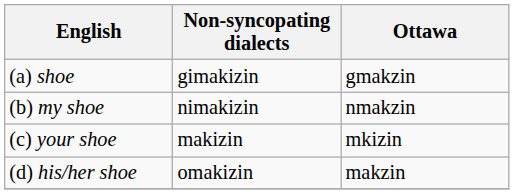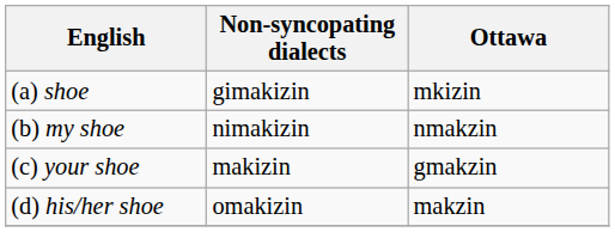 <table class="wikitable" align="center">
 <tr>
 <th width = "125"><strong>English</strong></th>
 <th width = "125"><strong>Non-syncopating dialects</strong></th>
 <th width = "125"><strong>Ottawa</strong></th>
 </tr>
 <tr>
 <td>(a) <em>shoe</em></td>
 <td>gimakizin</td>
-<td>gmakzin</td>
+<td>mkizin</td>
 </tr>
 <tr>
 <td>(b) <em>my shoe</em></td>
 <td>nimakizin</td>
 <td>nmakzin</td>
 </tr>
 <tr>
 <td>(c) <em>your shoe</em></td>
 <td>makizin</td>
-<td>mkizin</td>
+<td>gmakzin</td>
 </tr>
 <tr>
 <td>(d) <em>his/her shoe</em></td>
 <td>omakizin</td>
 <td>makzin</td>
 </tr>
 <tr>
 </tr>
 </table>
